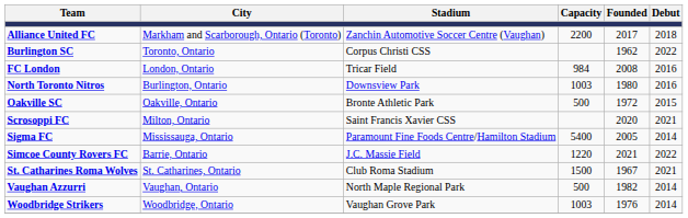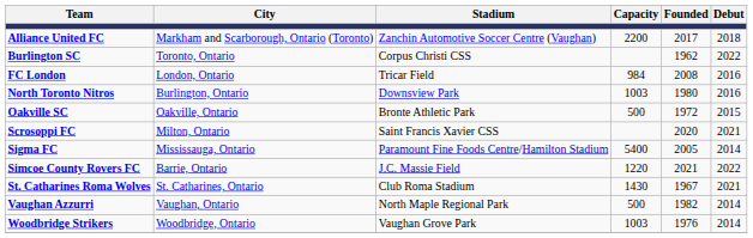 <table class="wikitable sortable" style="text-align:left;">
 <tr>
 <th style="background:">Team</th>
 <th style="background:">City</th>
 <th style="background:">Stadium</th>
 <th style="background:">Capacity</th>
 <th style="background:">Founded</th>
 <th style="background:">Debut</th>
 </tr>
 <tr>
 <th style="background:#273162;" colspan="7"></th>
 </tr>
 <tr>
 <td><strong><a href='#'>Alliance United FC</a></strong></td>
 <td><a href='#'>Markham</a> and <a href='#'>Scarborough, Ontario</a> (<a href='#'>Toronto</a>)</td>
 <td><a href='#'>Zanchin Automotive Soccer Centre</a> (<a href='#'>Vaughan</a>)</td>
 <td style="text-align:center;">2200</td>
 <td style="text-align:center;">2017</td>
 <td style="text-align:center;">2018</td>
 </tr>
 <tr>
 <td><strong><a href='#'>Burlington SC</a></strong></td>
 <td><a href='#'>Toronto, Ontario</a></td>
 <td>Corpus Christi CSS</td>
 <td style="text-align:center;"></td>
 <td style="text-align:center;">1962</td>
 <td style="text-align:center;">2022</td>
 </tr>
 <tr>
 <td><strong><a href='#'>FC London</a></strong></td>
 <td><a href='#'>London, Ontario</a></td>
 <td>Tricar Field</td>
 <td style="text-align:center;">984</td>
 <td style="text-align:center;">2008</td>
 <td style="text-align:center;">2016</td>
 </tr>
 <tr>
 <td><strong><a href='#'>North Toronto Nitros</a></strong></td>
 <td><a href='#'>Burlington, Ontario</a></td>
 <td><a href='#'>Downsview Park</a></td>
 <td style="text-align:center;">1003</td>
 <td style="text-align:center;">1980</td>
 <td style="text-align:center;">2016</td>
 </tr>
 <tr>
 <td><strong><a href='#'>Oakville SC</a></strong></td>
 <td><a href='#'>Oakville, Ontario</a></td>
 <td>Bronte Athletic Park</td>
 <td style="text-align:center;">500</td>
 <td style="text-align:center;">1972</td>
 <td style="text-align:center;">2015</td>
 </tr>
 <tr>
 <td><strong><a href='#'>Scrosoppi FC</a></strong></td>
 <td><a href='#'>Milton, Ontario</a></td>
 <td>Saint Francis Xavier CSS</td>
 <td style="text-align:center;"></td>
 <td style="text-align:center;">2020</td>
 <td style="text-align:center;">2021</td>
 </tr>
 <tr>
 <td><strong><a href='#'>Sigma FC</a></strong></td>
 <td><a href='#'>Mississauga, Ontario</a></td>
 <td><a href='#'>Paramount Fine Foods Centre</a>/<a href='#'>Hamilton Stadium</a></td>
 <td style="text-align:center;">5400</td>
 <td style="text-align:center;">2005</td>
 <td style="text-align:center;">2014</td>
 </tr>
 <tr>
 <td><strong><a href='#'>Simcoe County Rovers FC</a></strong></td>
 <td><a href='#'>Barrie, Ontario</a></td>
 <td><a href='#'>J.C. Massie Field</a></td>
 <td style="text-align:center;">1220</td>
 <td style="text-align:center;">2021</td>
 <td style="text-align:center;">2022</td>
 </tr>
 <tr>
 <td><strong><a href='#'>St. Catharines Roma Wolves</a></strong></td>
 <td><a href='#'>St. Catharines, Ontario</a></td>
 <td>Club Roma Stadium</td>
-<td style="text-align:center;">1500</td>
+<td style="text-align:center;">1430</td>
 <td style="text-align:center;">1967</td>
 <td style="text-align:center;">2021</td>
 </tr>
 <tr>
 <td><strong><a href='#'>Vaughan Azzurri</a></strong></td>
 <td><a href='#'>Vaughan, Ontario</a></td>
 <td>North Maple Regional Park</td>
 <td style="text-align:center;">500</td>
 <td style="text-align:center;">1982</td>
 <td style="text-align:center;">2014</td>
 </tr>
 <tr>
 <td><strong><a href='#'>Woodbridge Strikers</a></strong></td>
 <td><a href='#'>Woodbridge, Ontario</a></td>
 <td>Vaughan Grove Park</td>
 <td style="text-align:center;">1003</td>
 <td style="text-align:center;">1976</td>
 <td style="text-align:center;">2014</td>
 </tr>
 <tr>
 </tr>
 </table>
